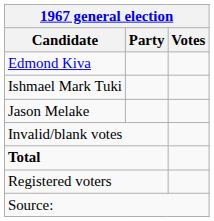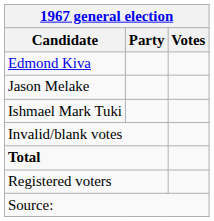 <table class=wikitable style=text-align:left>
 <tr>
 <th colspan=3><a href='#'>1967 general election</a></th>
 </tr>
 <tr>
 <th>Candidate</th>
 <th>Party</th>
 <th>Votes</th>
 </tr>
 <tr>
 <td><a href='#'>Edmond Kiva</a></td>
 <td></td>
 <td align=right></td>
 </tr>
 <tr>
-<td>Ishmael Mark Tuki</td>
+<td>Jason Melake</td>
 <td></td>
 <td align=right></td>
 </tr>
 <tr>
-<td>Jason Melake</td>
+<td>Ishmael Mark Tuki</td>
 <td></td>
 <td align=right></td>
 </tr>
 <tr>
 <td colspan=2>Invalid/blank votes</td>
 <td></td>
 </tr>
 <tr>
 <td colspan=2><strong>Total</strong></td>
 <td align=right></td>
 </tr>
 <tr>
 <td colspan=2>Registered voters</td>
 <td align=right></td>
 </tr>
 <tr>
 <td colspan=3>Source: </td>
 </tr>
 </table>
